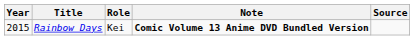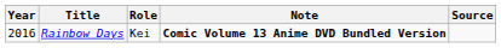 <table class="wikitable sortable plainrowheaders">
 <tr>
 <th>Year</th>
 <th>Title</th>
 <th>Role</th>
 <th>Note</th>
 <th class="unsortable">Source</th>
 </tr>
 <tr>
-<td>2015</td>
+<td>2016</td>
 <td><em><a href='#'>Rainbow Days</a></em></td>
 <td>Kei</td>
 <td><strong>Comic Volume 13 Anime DVD Bundled Version</strong></td>
 <td></td>
 </tr>
 </table>
